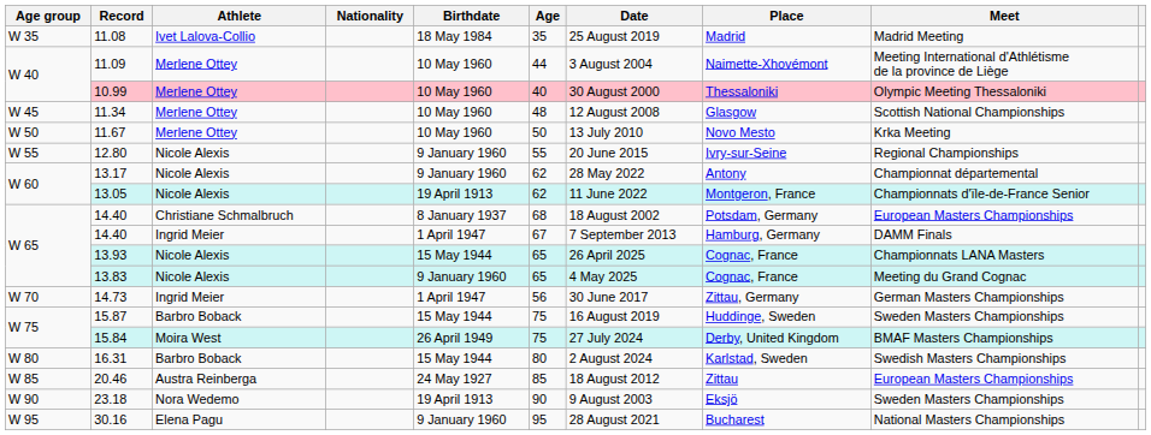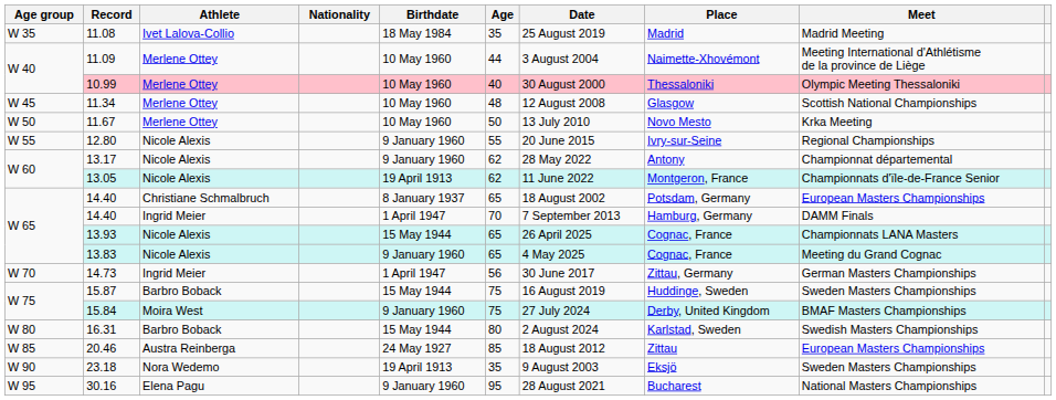 <table class="wikitable" style="font-size:90%; width: 100%;">
 <tr>
 <th>Age group</th>
 <th>Record</th>
 <th>Athlete</th>
 <th>Nationality</th>
 <th>Birthdate</th>
 <th>Age</th>
 <th>Date</th>
 <th>Place</th>
 <th>Meet</th>
 <th></th>
 </tr>
 <tr>
 <td>W 35</td>
 <td>11.08 </td>
 <td><a href='#'>Ivet Lalova-Collio</a></td>
 <td></td>
 <td>18 May 1984</td>
 <td>35</td>
 <td>25 August 2019</td>
 <td><a href='#'>Madrid</a> </td>
 <td>Madrid Meeting</td>
 <td></td>
 </tr>
 <tr>
 <td rowspan=2>W 40</td>
 <td>11.09 </td>
 <td><a href='#'>Merlene Ottey</a></td>
 <td></td>
 <td>10 May 1960</td>
 <td>44</td>
 <td>3 August 2004</td>
 <td><a href='#'>Naimette-Xhovémont</a> </td>
 <td>Meeting International d'Athlétisme<br>de la province de Liège</td>
 <td></td>
 </tr>
 <tr style="background:pink">
 <td>10.99 </td>
 <td><a href='#'>Merlene Ottey</a></td>
 <td></td>
 <td>10 May 1960</td>
 <td>40</td>
 <td>30 August 2000</td>
 <td><a href='#'>Thessaloniki</a> </td>
 <td>Olympic Meeting Thessaloniki</td>
 <td></td>
 </tr>
 <tr>
 <td>W 45</td>
 <td>11.34 </td>
 <td><a href='#'>Merlene Ottey</a></td>
 <td></td>
 <td>10 May 1960</td>
 <td>48</td>
 <td>12 August 2008</td>
 <td><a href='#'>Glasgow</a> </td>
 <td>Scottish National Championships</td>
 <td></td>
 </tr>
 <tr>
 <td>W 50</td>
 <td>11.67 </td>
 <td><a href='#'>Merlene Ottey</a></td>
 <td></td>
 <td>10 May 1960</td>
 <td>50</td>
 <td>13 July 2010</td>
 <td><a href='#'>Novo Mesto</a> </td>
 <td>Krka Meeting</td>
 <td></td>
 </tr>
 <tr>
 <td>W 55</td>
 <td>12.80 </td>
 <td>Nicole Alexis</td>
 <td></td>
 <td>9 January 1960</td>
 <td>55</td>
 <td>20 June 2015</td>
 <td><a href='#'>Ivry-sur-Seine</a> </td>
 <td>Regional Championships</td>
 <td></td>
 </tr>
 <tr>
 <td rowspan=2>W 60</td>
 <td>13.17 </td>
 <td>Nicole Alexis</td>
 <td></td>
 <td>9 January 1960</td>
 <td>62</td>
 <td>28 May 2022</td>
 <td><a href='#'>Antony</a> </td>
 <td>Championnat départemental</td>
 <td></td>
 </tr>
 <tr style="background:#cef6f5;">
 <td>13.05 </td>
 <td>Nicole Alexis</td>
 <td></td>
 <td>19 April 1913</td>
 <td>62</td>
 <td>11 June 2022</td>
 <td><a href='#'>Montgeron</a>, France</td>
 <td>Championnats d'ïle-de-France Senior</td>
 <td></td>
 </tr>
 <tr>
 <td rowspan=4>W 65</td>
 <td>14.40 </td>
 <td>Christiane Schmalbruch</td>
 <td></td>
 <td>8 January 1937</td>
-<td>68</td>
+<td>65</td>
 <td>18 August 2002</td>
 <td><a href='#'>Potsdam</a>, Germany</td>
 <td><a href='#'>European Masters Championships</a></td>
 <td></td>
 </tr>
 <tr>
 <td>14.40 </td>
 <td>Ingrid Meier</td>
 <td></td>
 <td>1 April 1947</td>
-<td>67</td>
+<td>70</td>
 <td>7 September 2013</td>
 <td><a href='#'>Hamburg</a>, Germany</td>
 <td>DAMM Finals</td>
 <td></td>
 </tr>
 <tr style="background:#cef6f5;">
 <td>13.93 </td>
 <td>Nicole Alexis</td>
 <td></td>
 <td>15 May 1944</td>
 <td>65</td>
 <td>26 April 2025</td>
 <td><a href='#'>Cognac</a>, France</td>
 <td>Championnats LANA Masters</td>
 <td></td>
 </tr>
 <tr style="background:#cef6f5;">
 <td>13.83 </td>
 <td>Nicole Alexis</td>
 <td></td>
 <td>9 January 1960</td>
 <td>65</td>
 <td>4 May 2025</td>
 <td><a href='#'>Cognac</a>, France</td>
 <td>Meeting du Grand Cognac</td>
 <td></td>
 </tr>
 <tr>
 <td>W 70</td>
 <td>14.73 </td>
 <td>Ingrid Meier</td>
 <td></td>
 <td>1 April 1947</td>
 <td>56</td>
 <td>30 June 2017</td>
 <td><a href='#'>Zittau</a>, Germany</td>
 <td>German Masters Championships</td>
 <td></td>
 </tr>
 <tr>
 <td rowspan=2>W 75</td>
 <td>15.87 </td>
 <td>Barbro Boback</td>
 <td></td>
 <td>15 May 1944</td>
 <td>75</td>
 <td>16 August 2019</td>
 <td><a href='#'>Huddinge</a>, Sweden</td>
 <td>Sweden Masters Championships</td>
 <td></td>
 </tr>
 <tr style="background:#cef6f5;">
 <td>15.84 </td>
 <td>Moira West</td>
 <td></td>
-<td>26 April 1949</td>
+<td>9 January 1960</td>
 <td>75</td>
 <td>27 July 2024</td>
 <td><a href='#'>Derby</a>, United Kingdom</td>
 <td>BMAF Masters Championships</td>
 <td></td>
 </tr>
 <tr>
 <td>W 80</td>
 <td>16.31 </td>
 <td>Barbro Boback</td>
 <td></td>
 <td>15 May 1944</td>
 <td>80</td>
 <td>2 August 2024</td>
 <td><a href='#'>Karlstad</a>, Sweden</td>
 <td>Swedish Masters Championships</td>
 <td></td>
 </tr>
 <tr>
 <td>W 85</td>
 <td>20.46 </td>
 <td>Austra Reinberga</td>
 <td></td>
 <td>24 May 1927</td>
 <td>85</td>
 <td>18 August 2012</td>
 <td><a href='#'>Zittau</a> </td>
 <td><a href='#'>European Masters Championships</a></td>
 <td></td>
 </tr>
 <tr>
 <td>W 90</td>
 <td>23.18 </td>
 <td>Nora Wedemo</td>
 <td></td>
 <td>19 April 1913</td>
-<td>90</td>
+<td>35</td>
 <td>9 August 2003</td>
 <td><a href='#'>Eksjö</a> </td>
 <td>Sweden Masters Championships</td>
 <td></td>
 </tr>
 <tr>
 <td>W 95</td>
 <td>30.16 </td>
 <td>Elena Pagu</td>
 <td></td>
 <td>9 January 1960</td>
 <td>95</td>
 <td>28 August 2021</td>
 <td><a href='#'>Bucharest</a> </td>
 <td>National Masters Championships</td>
 <td></td>
 </tr>
 </table>
